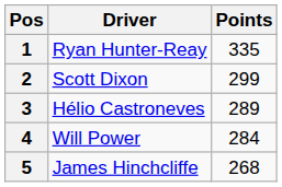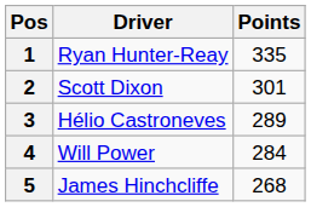 <table class="wikitable" style="font-size: 95%;">
 <tr>
 <th>Pos</th>
 <th>Driver</th>
 <th>Points</th>
 </tr>
 <tr>
 <th>1</th>
 <td> <a href='#'>Ryan Hunter-Reay</a></td>
 <td style="text-align:center;">335</td>
 </tr>
 <tr>
 <th>2</th>
 <td> <a href='#'>Scott Dixon</a></td>
-<td style="text-align:center;">299</td>
+<td style="text-align:center;">301</td>
 </tr>
 <tr>
 <th>3</th>
 <td> <a href='#'>Hélio Castroneves</a></td>
 <td style="text-align:center;">289</td>
 </tr>
 <tr>
 <th>4</th>
 <td> <a href='#'>Will Power</a></td>
 <td style="text-align:center;">284</td>
 </tr>
 <tr>
 <th>5</th>
 <td> <a href='#'>James Hinchcliffe</a></td>
 <td style="text-align:center;">268</td>
 </tr>
 </table>
